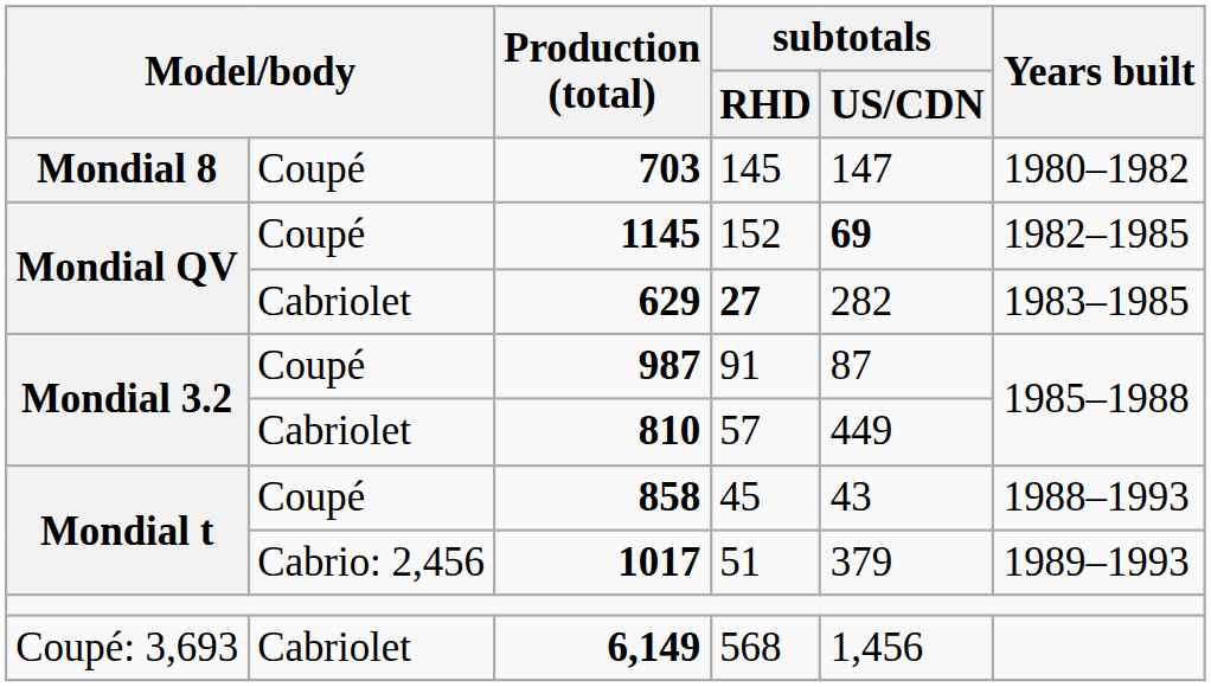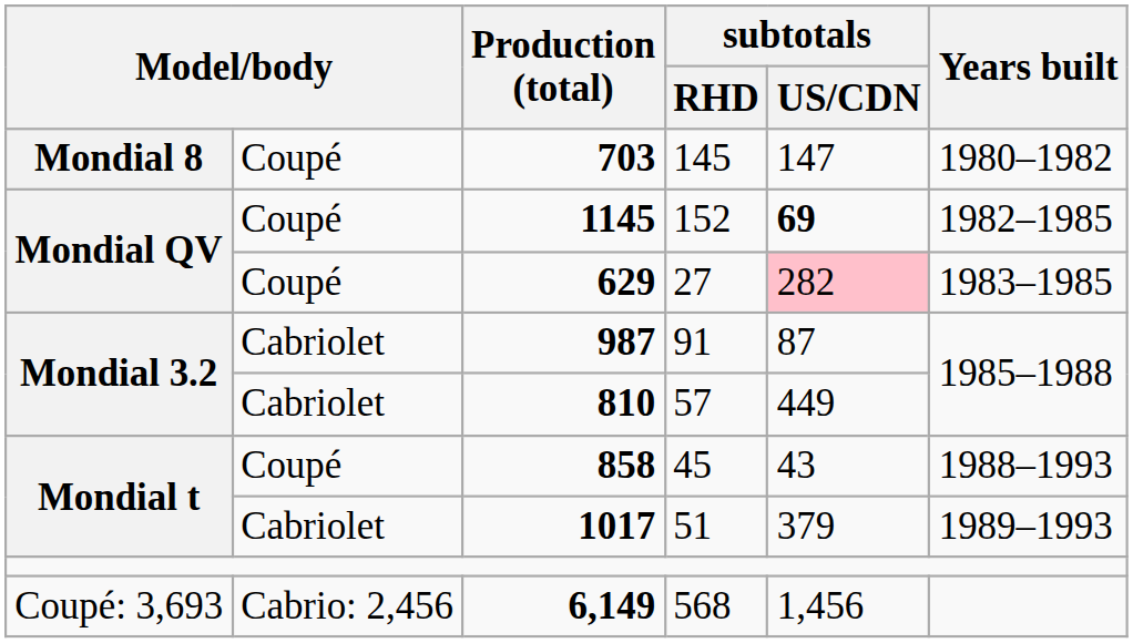 <table class="wikitable">
 <tr>
 <th colspan = 2 rowspan = 2>Model/body</th>
 <th rowspan = 2>Production<br>(total)</th>
 <th colspan = 2>subtotals</th>
 <th rowspan = 2>Years built</th>
 </tr>
 <tr>
 <th>RHD</th>
 <th>US/CDN</th>
 </tr>
 <tr>
 <th>Mondial 8</th>
 <td>Coupé</td>
 <td align=right><strong>703</strong></td>
 <td>145</td>
 <td>147</td>
 <td>1980–1982</td>
 </tr>
 <tr>
 <th rowspan = "2">Mondial QV</th>
 <td>Coupé</td>
 <td align=right><strong>1145</strong></td>
 <td>152</td>
 <td><strong>69</strong></td>
 <td>1982–1985</td>
 </tr>
 <tr>
-<td>Cabriolet</td>
+<td>Coupé</td>
 <td align=right><strong>629</strong></td>
-<td><strong>27</strong></td>
-<td>282</td>
+<td>27</td>
+<td style="background: pink;">282</td>
 <td>1983–1985</td>
 </tr>
 <tr>
 <th rowspan = "2">Mondial 3.2</th>
-<td>Coupé</td>
+<td>Cabriolet</td>
 <td align=right><strong>987</strong></td>
 <td>91</td>
 <td>87</td>
 <td rowspan = "2">1985–1988</td>
 </tr>
 <tr>
 <td>Cabriolet</td>
 <td align=right><strong>810</strong></td>
 <td>57</td>
 <td>449</td>
 </tr>
 <tr>
 <th rowspan = "2">Mondial t</th>
 <td>Coupé</td>
 <td align=right><strong>858</strong></td>
 <td>45</td>
 <td>43</td>
 <td>1988–1993</td>
 </tr>
 <tr>
-<td>Cabrio: 2,456</td>
+<td>Cabriolet</td>
 <td align=right><strong>1017</strong></td>
 <td>51</td>
 <td>379</td>
 <td>1989–1993</td>
 </tr>
 <tr>
 <td colspan = 6></td>
 </tr>
 <tr>
 <td>Coupé: 3,693</td>
-<td>Cabriolet</td>
+<td>Cabrio: 2,456</td>
 <td align=right><strong>6,149</strong></td>
 <td>568</td>
 <td>1,456</td>
 <td></td>
 </tr>
 </table>
